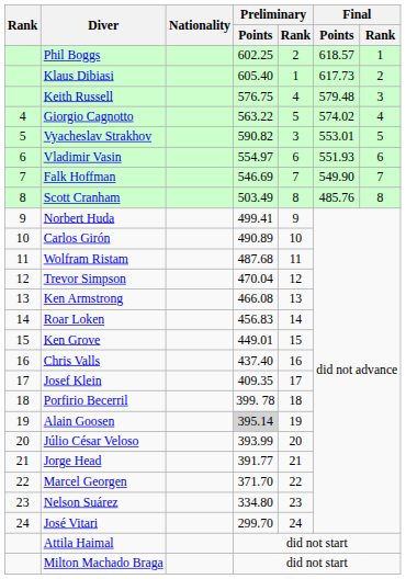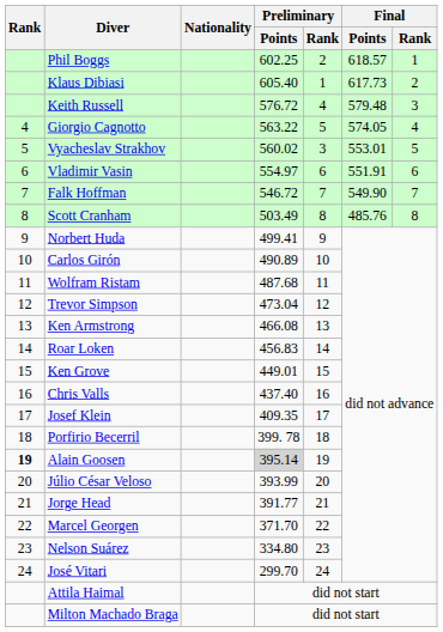 <table class="wikitable sortable" style="text-align:center">
 <tr>
 <th rowspan=2>Rank</th>
 <th rowspan=2>Diver</th>
 <th rowspan=2>Nationality</th>
 <th colspan=2>Preliminary</th>
 <th colspan=2>Final</th>
 </tr>
 <tr>
 <th>Points</th>
 <th>Rank</th>
 <th>Points</th>
 <th>Rank</th>
 </tr>
 <tr bgcolor=ccffcc>
 <td></td>
 <td align=left><a href='#'>Phil Boggs</a></td>
 <td align=left></td>
 <td>602.25</td>
 <td>2</td>
 <td>618.57</td>
 <td>1</td>
 </tr>
 <tr bgcolor=ccffcc>
 <td></td>
 <td align=left><a href='#'>Klaus Dibiasi</a></td>
 <td align=left></td>
 <td>605.40</td>
 <td>1</td>
 <td>617.73</td>
 <td>2</td>
 </tr>
 <tr bgcolor=ccffcc>
 <td></td>
 <td align=left><a href='#'>Keith Russell</a></td>
 <td align=left></td>
-<td>576.75</td>
+<td>576.72</td>
 <td>4</td>
 <td>579.48</td>
 <td>3</td>
 </tr>
 <tr bgcolor=ccffcc>
 <td>4</td>
 <td align=left><a href='#'>Giorgio Cagnotto</a></td>
 <td align=left></td>
 <td>563.22</td>
 <td>5</td>
-<td>574.02</td>
+<td>574.05</td>
 <td>4</td>
 </tr>
 <tr bgcolor=ccffcc>
 <td>5</td>
 <td align=left><a href='#'>Vyacheslav Strakhov</a></td>
 <td align=left></td>
-<td>590.82</td>
+<td>560.02</td>
 <td>3</td>
 <td>553.01</td>
 <td>5</td>
 </tr>
 <tr bgcolor=ccffcc>
 <td>6</td>
 <td align=left><a href='#'>Vladimir Vasin</a></td>
 <td align=left></td>
 <td>554.97</td>
 <td>6</td>
-<td>551.93</td>
+<td>551.91</td>
 <td>6</td>
 </tr>
 <tr bgcolor=ccffcc>
 <td>7</td>
 <td align=left><a href='#'>Falk Hoffman</a></td>
 <td align=left></td>
-<td>546.69</td>
+<td>546.72</td>
 <td>7</td>
 <td>549.90</td>
 <td>7</td>
 </tr>
 <tr bgcolor=ccffcc>
 <td>8</td>
 <td align=left><a href='#'>Scott Cranham</a></td>
 <td align=left></td>
 <td>503.49</td>
 <td>8</td>
 <td>485.76</td>
 <td>8</td>
 </tr>
 <tr>
 <td>9</td>
 <td align=left><a href='#'>Norbert Huda</a></td>
 <td align=left></td>
 <td>499.41</td>
 <td>9</td>
 <td rowspan=16 colspan=2>did not advance</td>
 </tr>
 <tr>
 <td>10</td>
 <td align=left><a href='#'>Carlos Girón</a></td>
 <td align=left></td>
 <td>490.89</td>
 <td>10</td>
 </tr>
 <tr>
 <td>11</td>
 <td align=left><a href='#'>Wolfram Ristam</a></td>
 <td align=left></td>
 <td>487.68</td>
 <td>11</td>
 </tr>
 <tr>
 <td>12</td>
 <td align=left><a href='#'>Trevor Simpson</a></td>
 <td align=left></td>
-<td>470.04</td>
+<td>473.04</td>
 <td>12</td>
 </tr>
 <tr>
 <td>13</td>
 <td align=left><a href='#'>Ken Armstrong</a></td>
 <td align=left></td>
 <td>466.08</td>
 <td>13</td>
 </tr>
 <tr>
 <td>14</td>
 <td align=left><a href='#'>Roar Loken</a></td>
 <td align=left></td>
 <td>456.83</td>
 <td>14</td>
 </tr>
 <tr>
 <td>15</td>
 <td align=left><a href='#'>Ken Grove</a></td>
 <td align=left></td>
 <td>449.01</td>
 <td>15</td>
 </tr>
 <tr>
 <td>16</td>
 <td align=left><a href='#'>Chris Valls</a></td>
 <td align=left></td>
 <td>437.40</td>
 <td>16</td>
 </tr>
 <tr>
 <td>17</td>
 <td align=left><a href='#'>Josef Klein</a></td>
 <td align=left></td>
 <td>409.35</td>
 <td>17</td>
 </tr>
 <tr ¡>
 <td>18</td>
 <td align=left><a href='#'>Porfirio Becerril</a></td>
 <td align=left></td>
 <td>399. 78</td>
 <td>18</td>
 </tr>
 <tr>
-<td>19</td>
+<td><strong>19</strong></td>
 <td align=left><a href='#'>Alain Goosen</a></td>
 <td align=left></td>
 <td style="background: lightgrey;">395.14</td>
 <td>19</td>
 </tr>
 <tr>
 <td>20</td>
 <td align=left><a href='#'>Júlio César Veloso</a></td>
 <td align=left></td>
 <td>393.99</td>
 <td>20</td>
 </tr>
 <tr>
 <td>21</td>
 <td align=left><a href='#'>Jorge Head</a></td>
 <td align=left></td>
 <td>391.77</td>
 <td>21</td>
 </tr>
 <tr>
 <td>22</td>
 <td align=left><a href='#'>Marcel Georgen</a></td>
 <td align=left></td>
 <td>371.70</td>
 <td>22</td>
 </tr>
 <tr>
 <td>23</td>
 <td align=left><a href='#'>Nelson Suárez</a></td>
 <td align=left></td>
 <td>334.80</td>
 <td>23</td>
 </tr>
 <tr>
 <td>24</td>
 <td align=left><a href='#'>José Vitari</a></td>
 <td align=left></td>
 <td>299.70</td>
 <td>24</td>
 </tr>
 <tr>
 <td></td>
 <td align=left><a href='#'>Attila Haimal</a></td>
 <td align=left></td>
 <td colspan=4>did not start</td>
 </tr>
 <tr>
 <td></td>
 <td align=left><a href='#'>Milton Machado Braga</a></td>
 <td align=left></td>
 <td colspan=4>did not start</td>
 </tr>
 </table>
